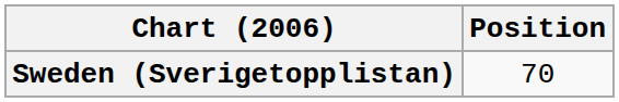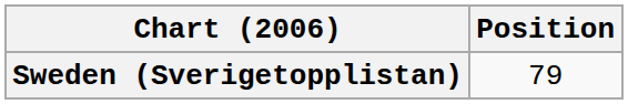 <table class="wikitable plainrowheaders" style="text-align:center;">
 <tr>
 <th scope="col">Chart (2006)</th>
 <th scope="col">Position</th>
 </tr>
 <tr>
 <th scope="row">Sweden (Sverigetopplistan)</th>
-<td>70</td>
+<td>79</td>
 </tr>
 </table>
